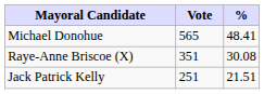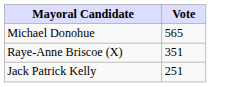 <table class="wikitable">
 <tr>
 <th style="background:#ddf; width:200px;">Mayoral Candidate </th>
 <th style="background:#ddf; width:50px;">Vote</th>
-<th style="background:#ddf; width:30px;">%</th>
 </tr>
 <tr>
 <td>Michael Donohue</td>
 <td>565</td>
-<td>48.41</td>
 </tr>
 <tr>
 <td>Raye-Anne Briscoe (X)</td>
 <td>351</td>
-<td>30.08</td>
 </tr>
 <tr>
 <td>Jack Patrick Kelly</td>
 <td>251</td>
-<td>21.51</td>
 </tr>
 </table>
